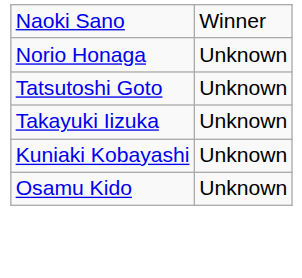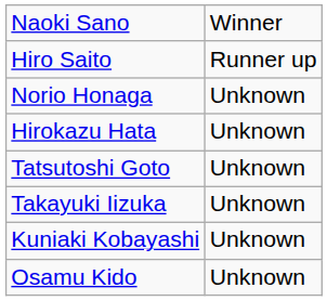 <table class="wikitable" style="margin: 1em auto 1em auto">
 <tr>
 <td><a href='#'>Naoki Sano</a></td>
 <td>Winner</td>
 </tr>
 <tr>
+<td><a href='#'>Hiro Saito</a></td>
+<td>Runner up</td>
+</tr>
+<tr>
 <td><a href='#'>Norio Honaga</a></td>
+<td>Unknown</td>
+</tr>
+<tr>
+<td><a href='#'>Hirokazu Hata</a></td>
 <td>Unknown</td>
 </tr>
 <tr>
 <td><a href='#'>Tatsutoshi Goto</a></td>
 <td>Unknown</td>
 </tr>
 <tr>
 <td><a href='#'>Takayuki Iizuka</a></td>
 <td>Unknown</td>
 </tr>
 <tr>
 <td><a href='#'>Kuniaki Kobayashi</a></td>
 <td>Unknown</td>
 </tr>
 <tr>
 <td><a href='#'>Osamu Kido</a></td>
 <td>Unknown</td>
 </tr>
 </table>
